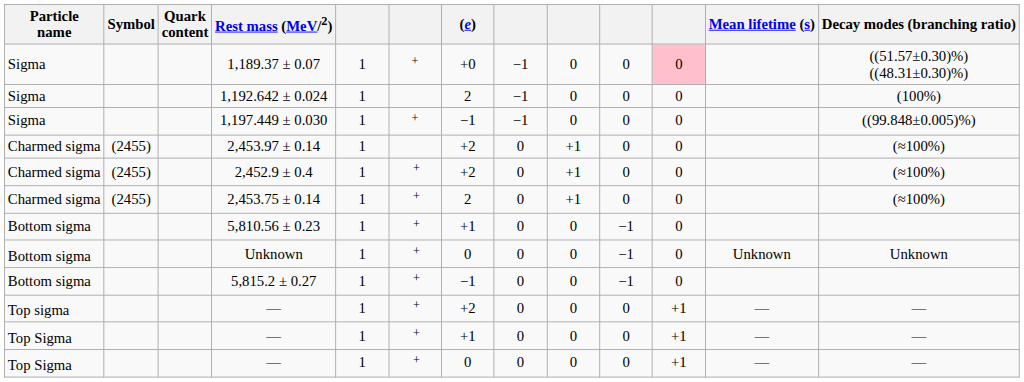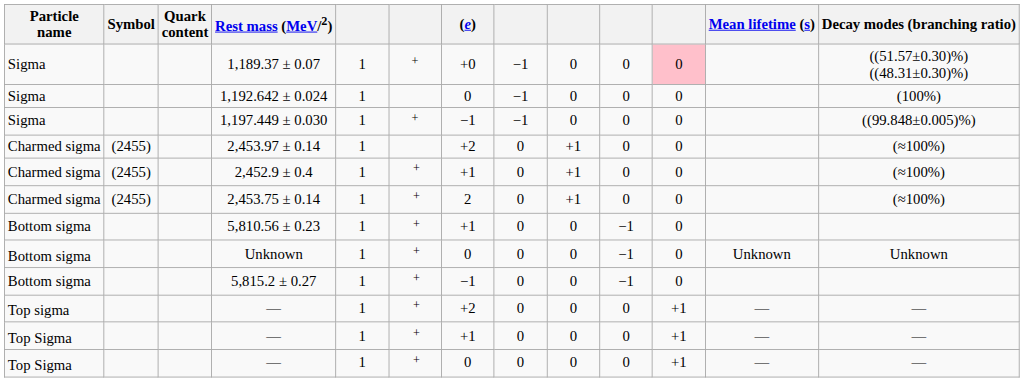 <table class="wikitable sortable" style="text-align: center;">
 <tr>
 <th class=unsortable>Particle <br>name</th>
 <th>Symbol</th>
 <th class=unsortable>Quark <br>content</th>
 <th><a href='#'>Rest mass</a> (<a href='#'>MeV</a>/<a href='#'></a><sup>2</sup>)</th>
 <th width="50"><a href='#'></a></th>
 <th width="50"><a href='#'></a><sup><a href='#'></a></sup></th>
 <th width="50"><a href='#'></a> (<a href='#'><em>e</em></a>)</th>
 <th width="50"><a href='#'></a></th>
 <th width="50"><a href='#'></a></th>
 <th width="50"><a href='#'></a></th>
 <th width="50"><a href='#'></a></th>
 <th><a href='#'>Mean lifetime</a> (<a href='#'>s</a>)</th>
 <th class=unsortable>Decay modes (branching ratio)</th>
 </tr>
 <tr>
 <td align="left">Sigma</td>
 <td></td>
 <td></td>
 <td>1,189.37 ± 0.07</td>
 <td>1</td>
 <td><sup>+</sup></td>
 <td>+0</td>
 <td>−1</td>
 <td>0</td>
 <td>0</td>
 <td style="background: pink;">0</td>
 <td></td>
 <td> ((51.57±0.30)%)<br>((48.31±0.30)%)</td>
 </tr>
 <tr>
 <td align="left">Sigma</td>
 <td></td>
 <td></td>
 <td>1,192.642 ± 0.024</td>
 <td>1</td>
 <td></td>
-<td>2</td>
+<td>0</td>
 <td>−1</td>
 <td>0</td>
 <td>0</td>
 <td>0</td>
 <td></td>
 <td> (100%)</td>
 </tr>
 <tr>
 <td align="left">Sigma</td>
 <td></td>
 <td></td>
 <td>1,197.449 ± 0.030</td>
 <td>1</td>
 <td><sup>+</sup></td>
 <td>−1</td>
 <td>−1</td>
 <td>0</td>
 <td>0</td>
 <td>0</td>
 <td></td>
 <td> ((99.848±0.005)%)</td>
 </tr>
 <tr>
 <td align="left">Charmed sigma</td>
 <td>(2455)</td>
 <td></td>
 <td>2,453.97 ± 0.14</td>
 <td>1</td>
 <td></td>
 <td>+2</td>
 <td>0</td>
 <td>+1</td>
 <td>0</td>
 <td>0</td>
 <td><sup></sup></td>
 <td>(≈100%)</td>
 </tr>
 <tr>
 <td align="left">Charmed sigma</td>
 <td>(2455)</td>
 <td></td>
 <td>2,452.9 ± 0.4</td>
 <td>1</td>
 <td><span></span><sup> <span>+</span></sup></td>
-<td>+2</td>
+<td>+1</td>
 <td>0</td>
 <td>+1</td>
 <td>0</td>
 <td>0</td>
 <td><sup></sup></td>
 <td> (≈100%)</td>
 </tr>
 <tr>
 <td align="left">Charmed sigma</td>
 <td>(2455)</td>
 <td></td>
 <td>2,453.75 ± 0.14</td>
 <td>1</td>
 <td><span></span><sup> <span>+</span></sup></td>
 <td>2</td>
 <td>0</td>
 <td>+1</td>
 <td>0</td>
 <td>0</td>
 <td><sup></sup></td>
 <td> (≈100%)</td>
 </tr>
 <tr>
 <td align="left">Bottom sigma</td>
 <td></td>
 <td></td>
 <td>5,810.56 ± 0.23</td>
 <td><span>1</span></td>
 <td><span></span><sup> <span>+</span></sup></td>
 <td>+1</td>
 <td>0</td>
 <td>0</td>
 <td>−1</td>
 <td>0</td>
 <td><sup></sup></td>
 <td></td>
 </tr>
 <tr>
 <td align="left">Bottom sigma<sup></sup></td>
 <td></td>
 <td></td>
 <td>Unknown</td>
 <td><span>1</span></td>
 <td><span></span><sup> <span>+</span></sup></td>
 <td>0</td>
 <td>0</td>
 <td>0</td>
 <td>−1</td>
 <td>0</td>
 <td>Unknown</td>
 <td>Unknown</td>
 </tr>
 <tr>
 <td align="left">Bottom sigma</td>
 <td></td>
 <td></td>
 <td>5,815.2 ± 0.27</td>
 <td><span>1</span></td>
 <td><span></span><sup> <span>+</span></sup></td>
 <td>−1</td>
 <td>0</td>
 <td>0</td>
 <td>−1</td>
 <td>0</td>
 <td><sup></sup></td>
 <td></td>
 </tr>
 <tr>
 <td align="left">Top sigma<sup></sup></td>
 <td></td>
 <td></td>
 <td>—</td>
 <td><span>1</span></td>
 <td><span></span><sup> <span>+</span></sup></td>
 <td>+2</td>
 <td>0</td>
 <td>0</td>
 <td>0</td>
 <td>+1</td>
 <td>—</td>
 <td>—</td>
 </tr>
 <tr>
 <td align="left">Top Sigma<sup></sup></td>
 <td></td>
 <td></td>
 <td>—</td>
 <td><span>1</span></td>
 <td><span></span><sup> <span>+</span></sup></td>
 <td>+1</td>
 <td>0</td>
 <td>0</td>
 <td>0</td>
 <td>+1</td>
 <td>—</td>
 <td>—</td>
 </tr>
 <tr>
 <td align="left">Top Sigma<sup></sup></td>
 <td></td>
 <td></td>
 <td>—</td>
 <td><span>1</span></td>
 <td><span></span><sup> <span>+</span></sup></td>
 <td>0</td>
 <td>0</td>
 <td>0</td>
 <td>0</td>
 <td>+1</td>
 <td>—</td>
 <td>—</td>
 </tr>
 </table>
